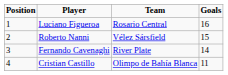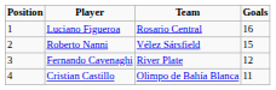 <table border="2" cellpadding="2" cellspacing="0" style="margin: 0; background: #f9f9f9; border: 1px #aaa solid; border-collapse: collapse; font-size: 85%;">
 <tr>
 <th>Position</th>
 <th>Player</th>
 <th>Team</th>
 <th>Goals</th>
 </tr>
 <tr>
 <td>1</td>
 <td><a href='#'>Luciano Figueroa</a></td>
 <td><a href='#'>Rosario Central</a></td>
 <td>16</td>
 </tr>
 <tr>
 <td>2</td>
 <td><a href='#'>Roberto Nanni</a></td>
 <td><a href='#'>Vélez Sársfield</a></td>
 <td>15</td>
 </tr>
 <tr>
 <td>3</td>
 <td><a href='#'>Fernando Cavenaghi</a></td>
 <td><a href='#'>River Plate</a></td>
-<td>14</td>
+<td>12</td>
 </tr>
 <tr>
 <td>4</td>
 <td><a href='#'>Cristian Castillo</a></td>
 <td><a href='#'>Olimpo de Bahía Blanca</a></td>
 <td>11</td>
 </tr>
 </table>
